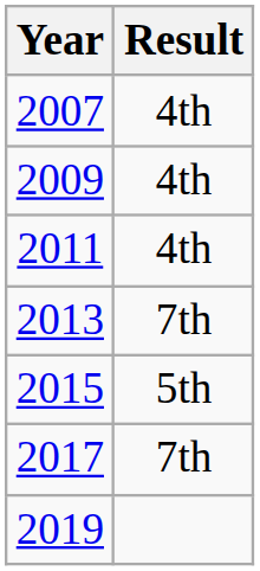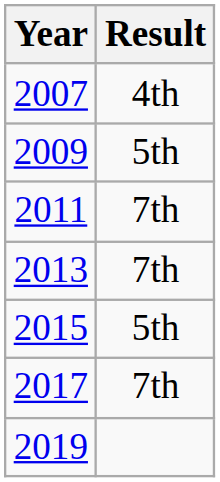 <table class="wikitable" style="text-align:center">
 <tr>
 <th>Year</th>
 <th>Result</th>
 </tr>
 <tr>
 <td><a href='#'>2007</a></td>
 <td>4th</td>
 </tr>
 <tr>
 <td><a href='#'>2009</a></td>
-<td>4th</td>
+<td>5th</td>
 </tr>
 <tr>
 <td><a href='#'>2011</a></td>
-<td>4th</td>
+<td>7th</td>
 </tr>
 <tr>
 <td><a href='#'>2013</a></td>
 <td>7th</td>
 </tr>
 <tr>
 <td><a href='#'>2015</a></td>
 <td>5th</td>
 </tr>
 <tr>
 <td><a href='#'>2017</a></td>
 <td>7th</td>
 </tr>
 <tr>
 <td><a href='#'>2019</a></td>
 <td></td>
 </tr>
 </table>
